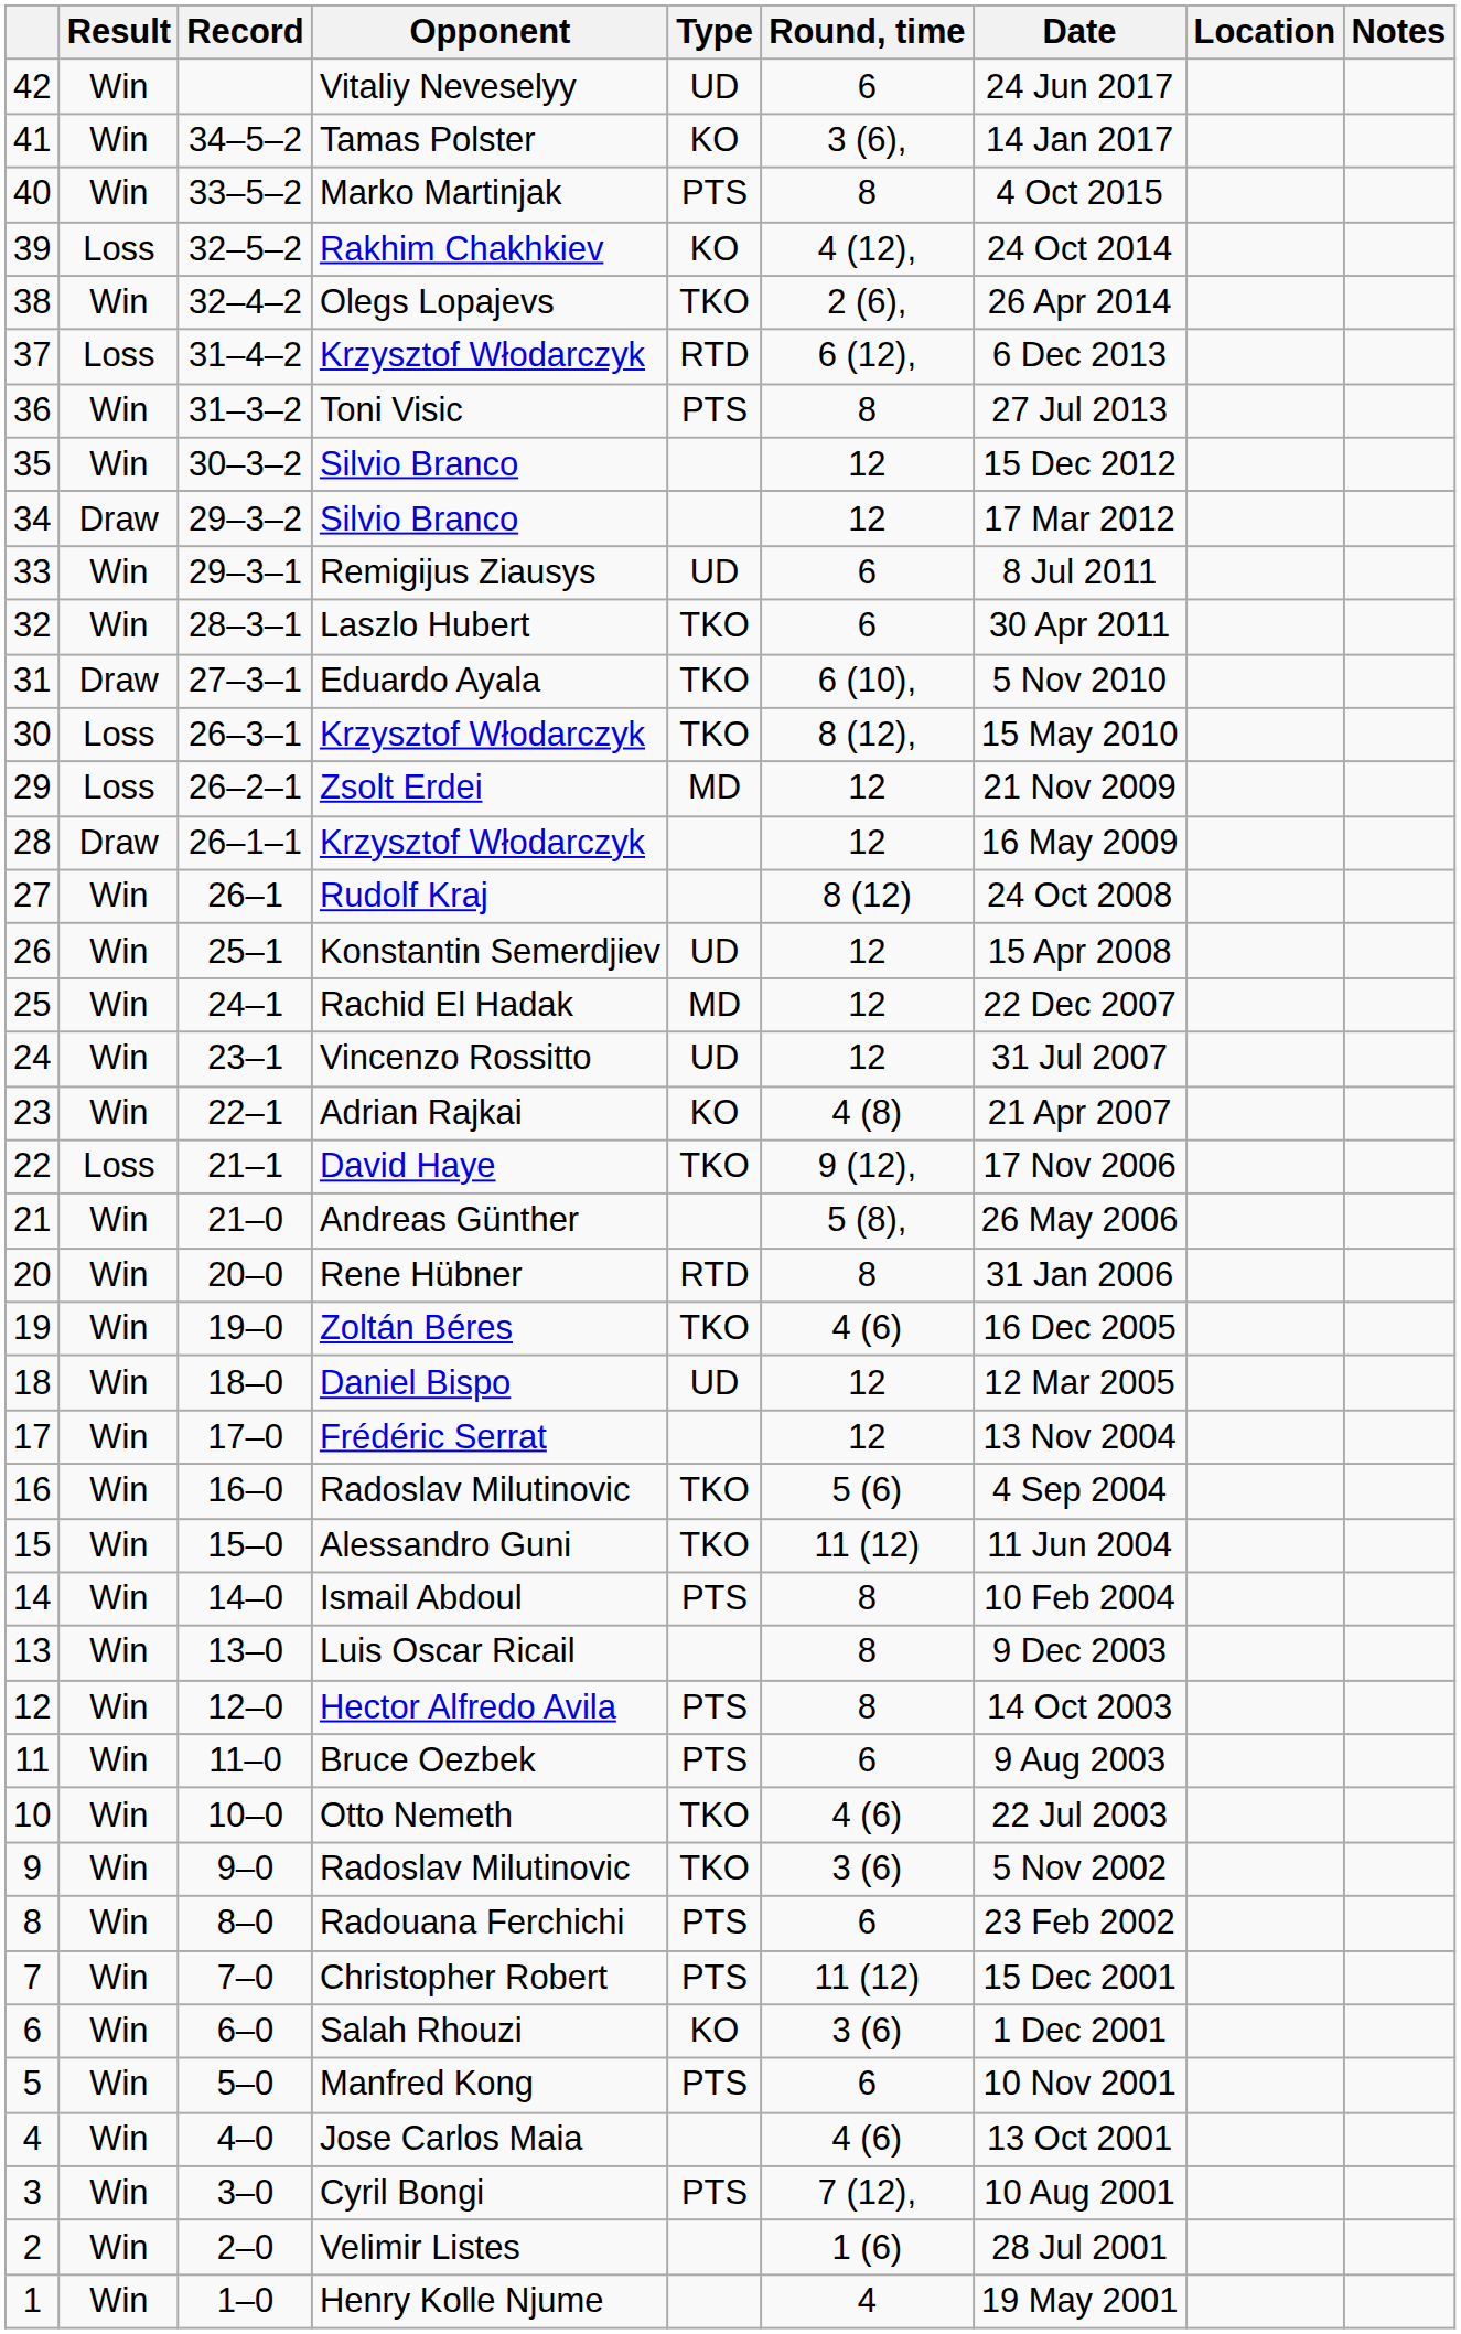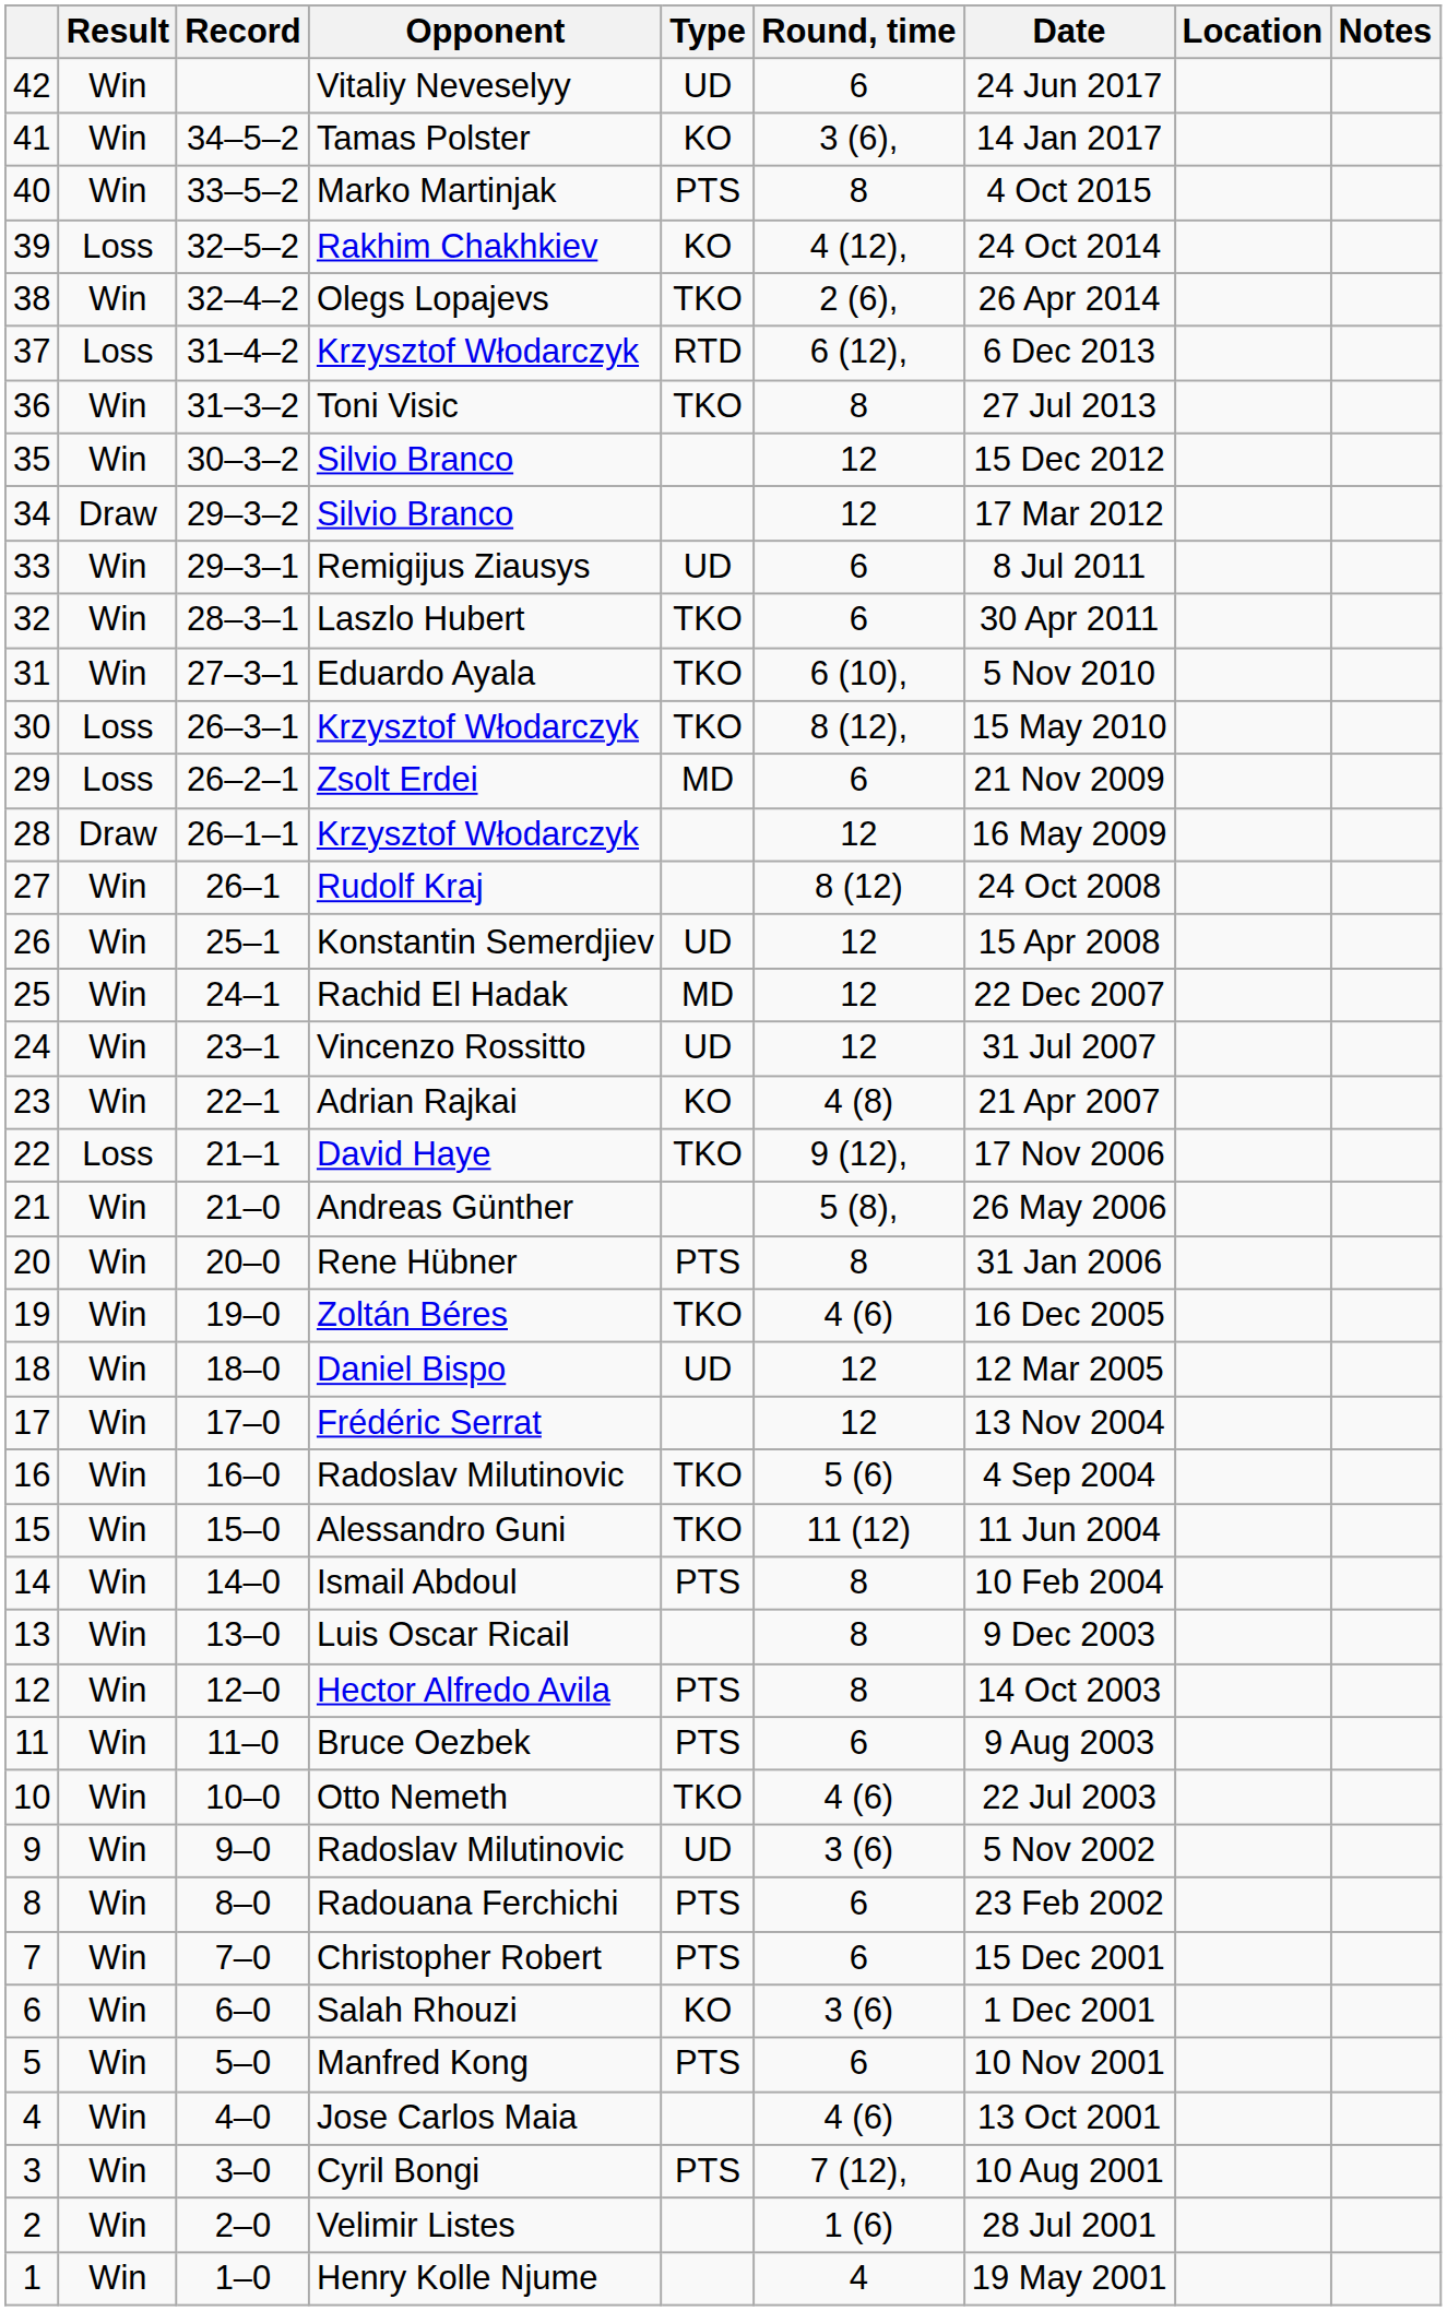 <table class="wikitable" style="text-align:center">
 <tr>
 <th></th>
 <th>Result</th>
 <th>Record</th>
 <th>Opponent</th>
 <th>Type</th>
 <th>Round, time</th>
 <th>Date</th>
 <th>Location</th>
 <th>Notes</th>
 </tr>
 <tr>
 <td>42</td>
 <td>Win</td>
 <td></td>
 <td style="text-align:left;">Vitaliy Neveselyy</td>
 <td>UD</td>
 <td>6</td>
 <td>24 Jun 2017</td>
 <td style="text-align:left;"></td>
 <td></td>
 </tr>
 <tr>
 <td>41</td>
 <td>Win</td>
 <td>34–5–2</td>
 <td style="text-align:left;">Tamas Polster</td>
 <td>KO</td>
 <td>3 (6), </td>
 <td>14 Jan 2017</td>
 <td style="text-align:left;"></td>
 <td></td>
 </tr>
 <tr>
 <td>40</td>
 <td>Win</td>
 <td>33–5–2</td>
 <td style="text-align:left;">Marko Martinjak</td>
 <td>PTS</td>
 <td>8</td>
 <td>4 Oct 2015</td>
 <td style="text-align:left;"></td>
 <td></td>
 </tr>
 <tr>
 <td>39</td>
 <td>Loss</td>
 <td>32–5–2</td>
 <td style="text-align:left;"><a href='#'>Rakhim Chakhkiev</a></td>
 <td>KO</td>
 <td>4 (12), </td>
 <td>24 Oct 2014</td>
 <td style="text-align:left;"></td>
 <td style="text-align:left;"></td>
 </tr>
 <tr>
 <td>38</td>
 <td>Win</td>
 <td>32–4–2</td>
 <td style="text-align:left;">Olegs Lopajevs</td>
 <td>TKO</td>
 <td>2 (6), </td>
 <td>26 Apr 2014</td>
 <td style="text-align:left;"></td>
 <td></td>
 </tr>
 <tr>
 <td>37</td>
 <td>Loss</td>
 <td>31–4–2</td>
 <td style="text-align:left;"><a href='#'>Krzysztof Włodarczyk</a></td>
 <td>RTD</td>
 <td>6 (12), </td>
 <td>6 Dec 2013</td>
 <td style="text-align:left;"></td>
 <td style="text-align:left;"></td>
 </tr>
 <tr>
 <td>36</td>
 <td>Win</td>
 <td>31–3–2</td>
 <td style="text-align:left;">Toni Visic</td>
-<td>PTS</td>
+<td>TKO</td>
 <td>8</td>
 <td>27 Jul 2013</td>
 <td style="text-align:left;"></td>
 <td></td>
 </tr>
 <tr>
 <td>35</td>
 <td>Win</td>
 <td>30–3–2</td>
 <td style="text-align:left;"><a href='#'>Silvio Branco</a></td>
 <td></td>
 <td>12</td>
 <td>15 Dec 2012</td>
 <td style="text-align:left;"></td>
 <td style="text-align:left;"></td>
 </tr>
 <tr>
 <td>34</td>
 <td>Draw</td>
 <td>29–3–2</td>
 <td style="text-align:left;"><a href='#'>Silvio Branco</a></td>
 <td></td>
 <td>12</td>
 <td>17 Mar 2012</td>
 <td style="text-align:left;"></td>
 <td style="text-align:left;"></td>
 </tr>
 <tr>
 <td>33</td>
 <td>Win</td>
 <td>29–3–1</td>
 <td style="text-align:left;">Remigijus Ziausys</td>
 <td>UD</td>
 <td>6</td>
 <td>8 Jul 2011</td>
 <td style="text-align:left;"></td>
 <td></td>
 </tr>
 <tr>
 <td>32</td>
 <td>Win</td>
 <td>28–3–1</td>
 <td style="text-align:left;">Laszlo Hubert</td>
 <td>TKO</td>
 <td>6</td>
 <td>30 Apr 2011</td>
 <td style="text-align:left;"></td>
 <td style="text-align:left;"></td>
 </tr>
 <tr>
 <td>31</td>
-<td>Draw</td>
+<td>Win</td>
 <td>27–3–1</td>
 <td style="text-align:left;">Eduardo Ayala</td>
 <td>TKO</td>
 <td>6 (10), </td>
 <td>5 Nov 2010</td>
 <td style="text-align:left;"></td>
 <td></td>
 </tr>
 <tr>
 <td>30</td>
 <td>Loss</td>
 <td>26–3–1</td>
 <td style="text-align:left;"><a href='#'>Krzysztof Włodarczyk</a></td>
 <td>TKO</td>
 <td>8 (12), </td>
 <td>15 May 2010</td>
 <td style="text-align:left;"></td>
 <td style="text-align:left;"></td>
 </tr>
 <tr>
 <td>29</td>
 <td>Loss</td>
 <td>26–2–1</td>
 <td style="text-align:left;"><a href='#'>Zsolt Erdei</a></td>
 <td>MD</td>
-<td>12</td>
+<td>6</td>
 <td>21 Nov 2009</td>
 <td style="text-align:left;"></td>
 <td style="text-align:left;"></td>
 </tr>
 <tr>
 <td>28</td>
 <td>Draw</td>
 <td>26–1–1</td>
 <td style="text-align:left;"><a href='#'>Krzysztof Włodarczyk</a></td>
 <td></td>
 <td>12</td>
 <td>16 May 2009</td>
 <td style="text-align:left;"></td>
 <td style="text-align:left;"></td>
 </tr>
 <tr>
 <td>27</td>
 <td>Win</td>
 <td>26–1</td>
 <td style="text-align:left;"><a href='#'>Rudolf Kraj</a></td>
 <td></td>
 <td>8 (12)</td>
 <td>24 Oct 2008</td>
 <td style="text-align:left;"></td>
 <td style="text-align:left;"></td>
 </tr>
 <tr>
 <td>26</td>
 <td>Win</td>
 <td>25–1</td>
 <td style="text-align:left;">Konstantin Semerdjiev</td>
 <td>UD</td>
 <td>12</td>
 <td>15 Apr 2008</td>
 <td style="text-align:left;"></td>
 <td style="text-align:left;"></td>
 </tr>
 <tr>
 <td>25</td>
 <td>Win</td>
 <td>24–1</td>
 <td style="text-align:left;">Rachid El Hadak</td>
 <td>MD</td>
 <td>12</td>
 <td>22 Dec 2007</td>
 <td style="text-align:left;"></td>
 <td style="text-align:left;"></td>
 </tr>
 <tr>
 <td>24</td>
 <td>Win</td>
 <td>23–1</td>
 <td style="text-align:left;">Vincenzo Rossitto</td>
 <td>UD</td>
 <td>12</td>
 <td>31 Jul 2007</td>
 <td style="text-align:left;"></td>
 <td style="text-align:left;"></td>
 </tr>
 <tr>
 <td>23</td>
 <td>Win</td>
 <td>22–1</td>
 <td style="text-align:left;">Adrian Rajkai</td>
 <td>KO</td>
 <td>4 (8)</td>
 <td>21 Apr 2007</td>
 <td style="text-align:left;"></td>
 <td></td>
 </tr>
 <tr>
 <td>22</td>
 <td>Loss</td>
 <td>21–1</td>
 <td style="text-align:left;"><a href='#'>David Haye</a></td>
 <td>TKO</td>
 <td>9 (12), </td>
 <td>17 Nov 2006</td>
 <td style="text-align:left;"></td>
 <td style="text-align:left;"></td>
 </tr>
 <tr>
 <td>21</td>
 <td>Win</td>
 <td>21–0</td>
 <td style="text-align:left;">Andreas Günther</td>
 <td></td>
 <td>5 (8), </td>
 <td>26 May 2006</td>
 <td style="text-align:left;"></td>
 <td></td>
 </tr>
 <tr>
 <td>20</td>
 <td>Win</td>
 <td>20–0</td>
 <td style="text-align:left;">Rene Hübner</td>
-<td>RTD</td>
+<td>PTS</td>
 <td>8</td>
 <td>31 Jan 2006</td>
 <td style="text-align:left;"></td>
 <td></td>
 </tr>
 <tr>
 <td>19</td>
 <td>Win</td>
 <td>19–0</td>
 <td style="text-align:left;"><a href='#'>Zoltán Béres</a></td>
 <td>TKO</td>
 <td>4 (6)</td>
 <td>16 Dec 2005</td>
 <td style="text-align:left;"></td>
 <td></td>
 </tr>
 <tr>
 <td>18</td>
 <td>Win</td>
 <td>18–0</td>
 <td style="text-align:left;"><a href='#'>Daniel Bispo</a></td>
 <td>UD</td>
 <td>12</td>
 <td>12 Mar 2005</td>
 <td style="text-align:left;"></td>
 <td style="text-align:left;"></td>
 </tr>
 <tr>
 <td>17</td>
 <td>Win</td>
 <td>17–0</td>
 <td style="text-align:left;"><a href='#'>Frédéric Serrat</a></td>
 <td></td>
 <td>12</td>
 <td>13 Nov 2004</td>
 <td style="text-align:left;"></td>
 <td style="text-align:left;"></td>
 </tr>
 <tr>
 <td>16</td>
 <td>Win</td>
 <td>16–0</td>
 <td style="text-align:left;">Radoslav Milutinovic</td>
 <td>TKO</td>
 <td>5 (6)</td>
 <td>4 Sep 2004</td>
 <td style="text-align:left;"></td>
 <td></td>
 </tr>
 <tr>
 <td>15</td>
 <td>Win</td>
 <td>15–0</td>
 <td style="text-align:left;">Alessandro Guni</td>
 <td>TKO</td>
 <td>11 (12)</td>
 <td>11 Jun 2004</td>
 <td style="text-align:left;"></td>
 <td style="text-align:left;"></td>
 </tr>
 <tr>
 <td>14</td>
 <td>Win</td>
 <td>14–0</td>
 <td style="text-align:left;">Ismail Abdoul</td>
 <td>PTS</td>
 <td>8</td>
 <td>10 Feb 2004</td>
 <td style="text-align:left;"></td>
 <td></td>
 </tr>
 <tr>
 <td>13</td>
 <td>Win</td>
 <td>13–0</td>
 <td style="text-align:left;">Luis Oscar Ricail</td>
 <td></td>
 <td>8</td>
 <td>9 Dec 2003</td>
 <td style="text-align:left;"></td>
 <td></td>
 </tr>
 <tr>
 <td>12</td>
 <td>Win</td>
 <td>12–0</td>
 <td style="text-align:left;"><a href='#'>Hector Alfredo Avila</a></td>
 <td>PTS</td>
 <td>8</td>
 <td>14 Oct 2003</td>
 <td style="text-align:left;"></td>
 <td></td>
 </tr>
 <tr>
 <td>11</td>
 <td>Win</td>
 <td>11–0</td>
 <td style="text-align:left;">Bruce Oezbek</td>
 <td>PTS</td>
 <td>6</td>
 <td>9 Aug 2003</td>
 <td style="text-align:left;"></td>
 <td></td>
 </tr>
 <tr>
 <td>10</td>
 <td>Win</td>
 <td>10–0</td>
 <td style="text-align:left;">Otto Nemeth</td>
 <td>TKO</td>
 <td>4 (6)</td>
 <td>22 Jul 2003</td>
 <td style="text-align:left;"></td>
 <td></td>
 </tr>
 <tr>
 <td>9</td>
 <td>Win</td>
 <td>9–0</td>
 <td style="text-align:left;">Radoslav Milutinovic</td>
-<td>TKO</td>
+<td>UD</td>
 <td>3 (6)</td>
 <td>5 Nov 2002</td>
 <td style="text-align:left;"></td>
 <td></td>
 </tr>
 <tr>
 <td>8</td>
 <td>Win</td>
 <td>8–0</td>
 <td style="text-align:left;">Radouana Ferchichi</td>
 <td>PTS</td>
 <td>6</td>
 <td>23 Feb 2002</td>
 <td style="text-align:left;"></td>
 <td></td>
 </tr>
 <tr>
 <td>7</td>
 <td>Win</td>
 <td>7–0</td>
 <td style="text-align:left;">Christopher Robert</td>
 <td>PTS</td>
-<td>11 (12)</td>
+<td>6</td>
 <td>15 Dec 2001</td>
 <td style="text-align:left;"></td>
 <td></td>
 </tr>
 <tr>
 <td>6</td>
 <td>Win</td>
 <td>6–0</td>
 <td style="text-align:left;">Salah Rhouzi</td>
 <td>KO</td>
 <td>3 (6)</td>
 <td>1 Dec 2001</td>
 <td style="text-align:left;"></td>
 <td></td>
 </tr>
 <tr>
 <td>5</td>
 <td>Win</td>
 <td>5–0</td>
 <td style="text-align:left;">Manfred Kong</td>
 <td>PTS</td>
 <td>6</td>
 <td>10 Nov 2001</td>
 <td style="text-align:left;"></td>
 <td></td>
 </tr>
 <tr>
 <td>4</td>
 <td>Win</td>
 <td>4–0</td>
 <td style="text-align:left;">Jose Carlos Maia</td>
 <td></td>
 <td>4 (6)</td>
 <td>13 Oct 2001</td>
 <td style="text-align:left;"></td>
 <td></td>
 </tr>
 <tr>
 <td>3</td>
 <td>Win</td>
 <td>3–0</td>
 <td style="text-align:left;">Cyril Bongi</td>
 <td>PTS</td>
 <td>7 (12), </td>
 <td>10 Aug 2001</td>
 <td style="text-align:left;"></td>
 <td></td>
 </tr>
 <tr>
 <td>2</td>
 <td>Win</td>
 <td>2–0</td>
 <td style="text-align:left;">Velimir Listes</td>
 <td></td>
 <td>1 (6)</td>
 <td>28 Jul 2001</td>
 <td style="text-align:left;"></td>
 <td></td>
 </tr>
 <tr>
 <td>1</td>
 <td>Win</td>
 <td>1–0</td>
 <td style="text-align:left;">Henry Kolle Njume</td>
 <td></td>
 <td>4</td>
 <td>19 May 2001</td>
 <td style="text-align:left;"></td>
 <td></td>
 </tr>
 </table>
